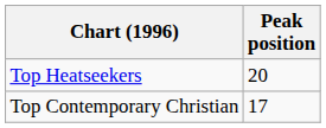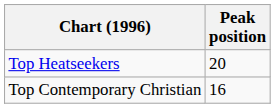 <table class="wikitable sortable">
 <tr>
 <th scope="col">Chart (1996)</th>
 <th scope="col">Peak<br>position</th>
 </tr>
 <tr>
 <td align="left"><a href='#'>Top Heatseekers</a></td>
 <td align="left">20</td>
 </tr>
 <tr>
 <td align="left">Top Contemporary Christian</td>
-<td align="left">17</td>
+<td align="left">16</td>
 </tr>
 </table>
